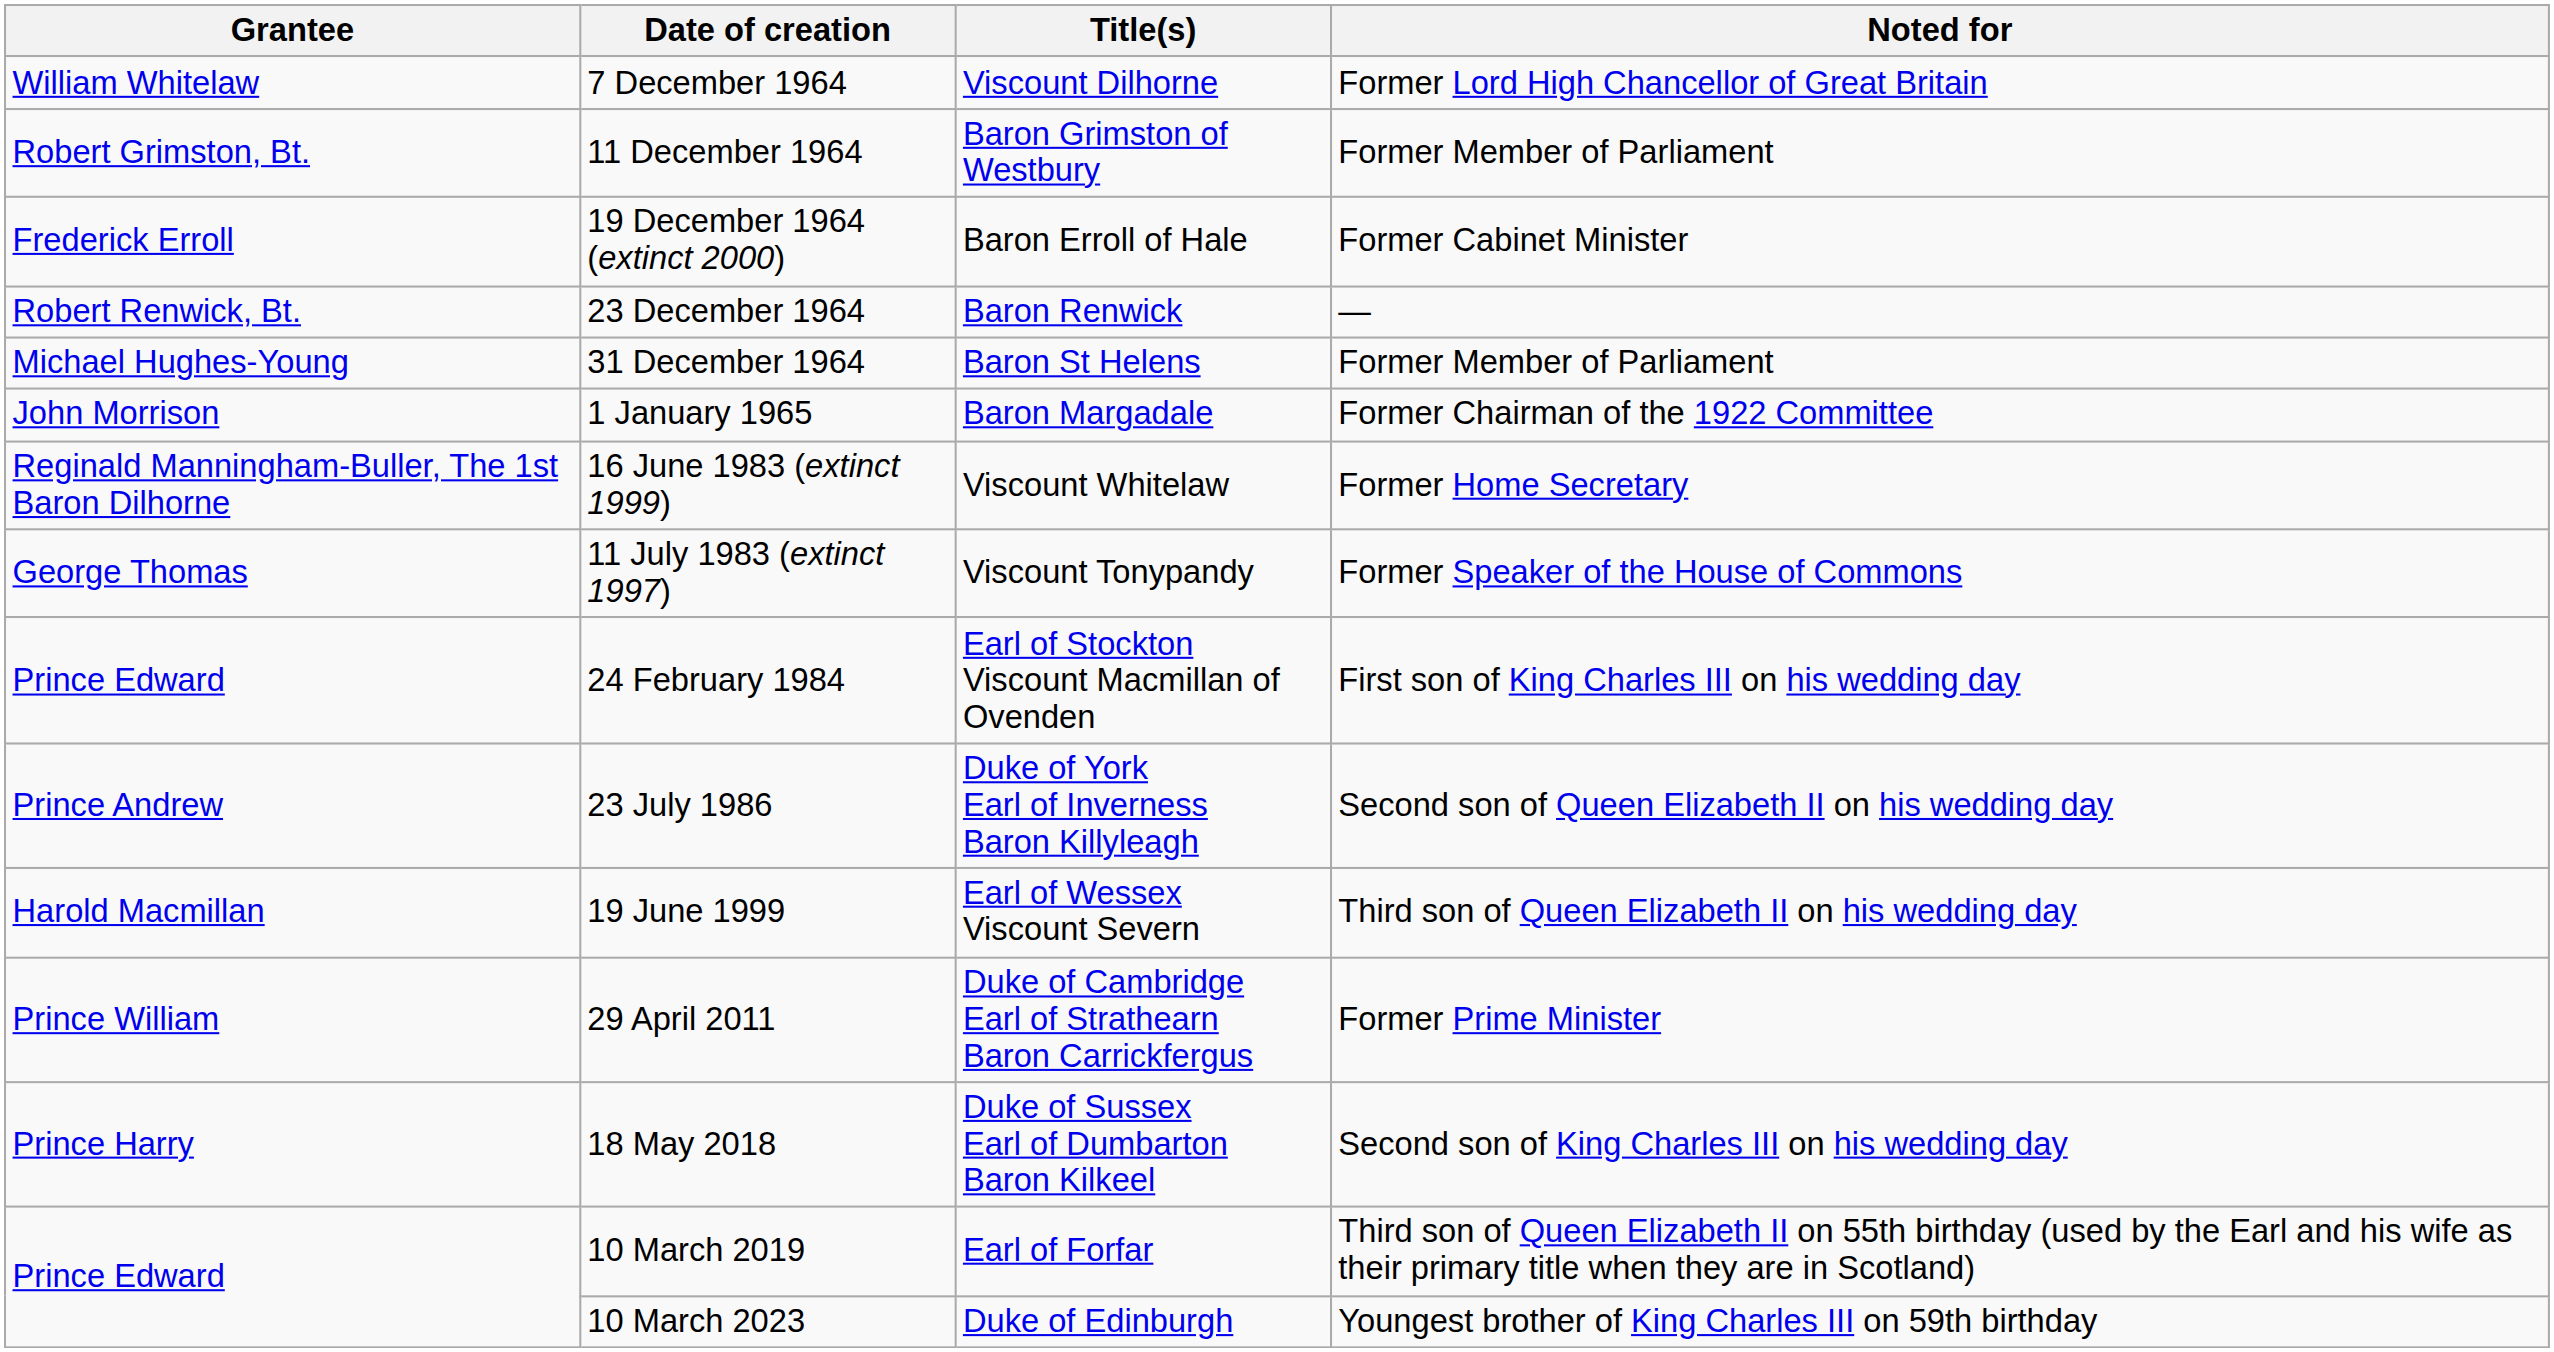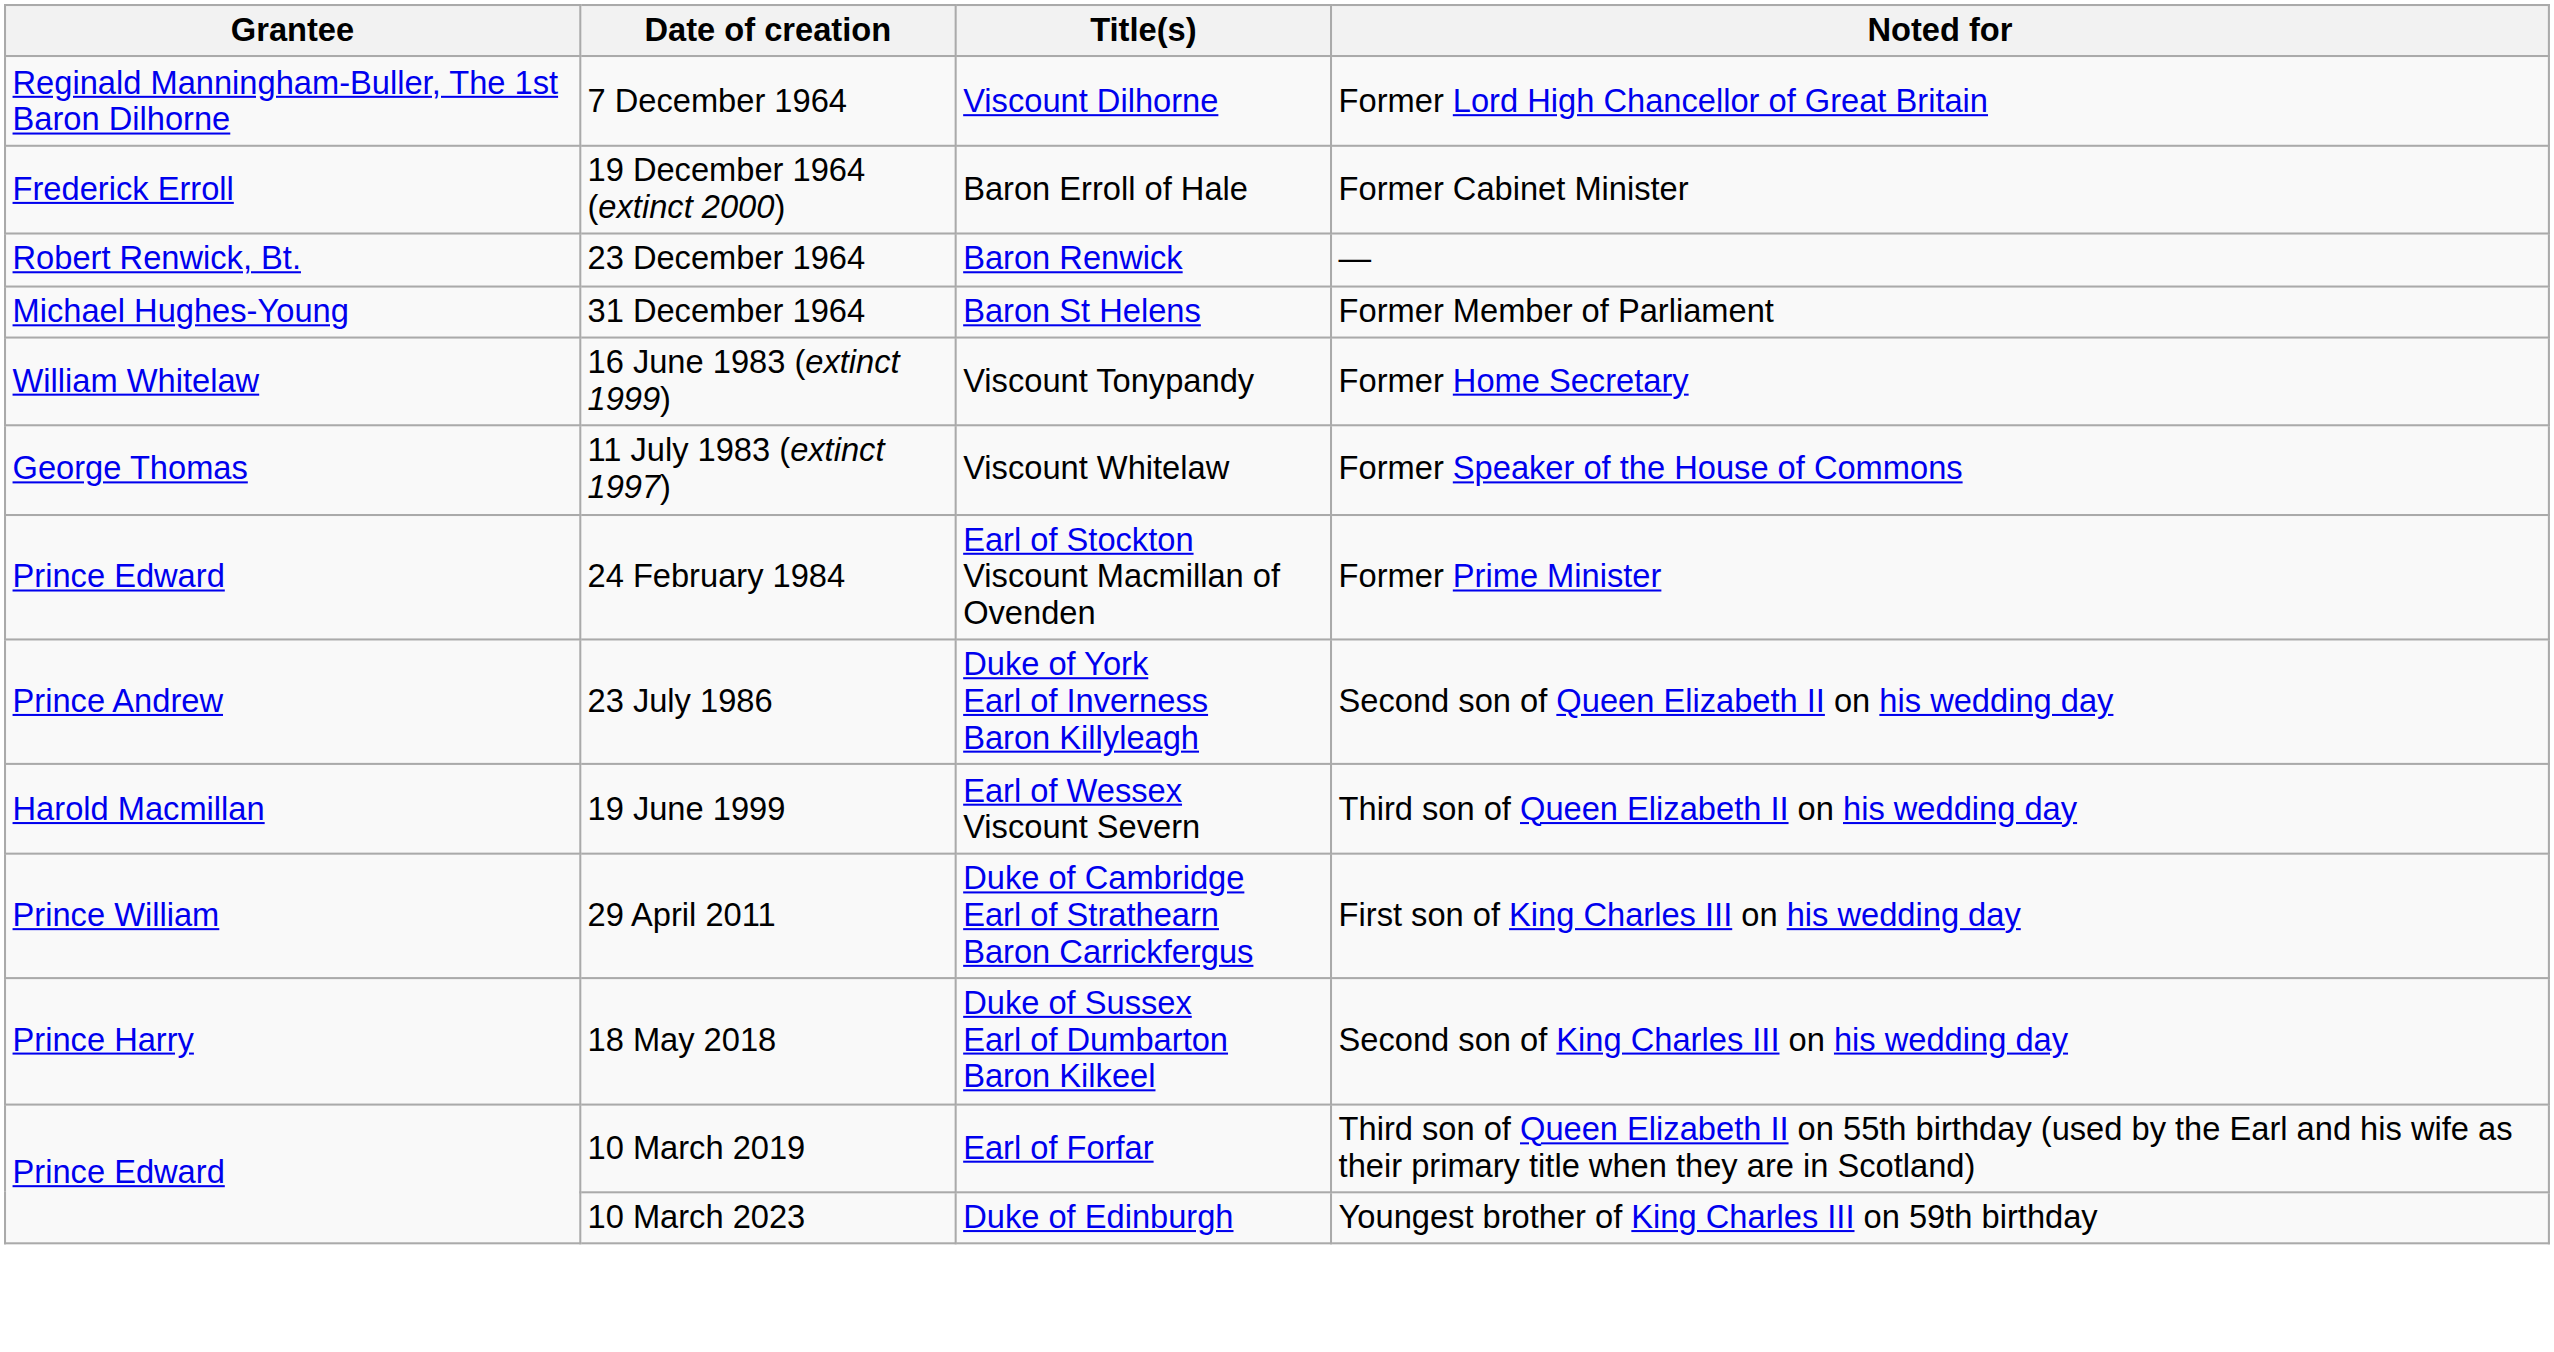 <table class="wikitable">
 <tr>
 <th>Grantee</th>
 <th>Date of creation</th>
 <th>Title(s)</th>
 <th>Noted for</th>
 </tr>
 <tr>
-<td><a href='#'>William Whitelaw</a></td>
+<td><a href='#'>Reginald Manningham-Buller, The 1st Baron Dilhorne</a></td>
 <td>7 December 1964</td>
 <td><a href='#'>Viscount Dilhorne</a></td>
 <td>Former <a href='#'>Lord High Chancellor of Great Britain</a></td>
-</tr>
-<tr>
-<td><a href='#'>Robert Grimston, Bt.</a></td>
-<td>11 December 1964</td>
-<td><a href='#'>Baron Grimston of Westbury</a></td>
-<td>Former Member of Parliament</td>
 </tr>
 <tr>
 <td><a href='#'>Frederick Erroll</a></td>
 <td>19 December 1964 (<em>extinct 2000</em>)</td>
 <td>Baron Erroll of Hale</td>
 <td>Former Cabinet Minister</td>
 </tr>
 <tr>
 <td><a href='#'>Robert Renwick, Bt.</a></td>
 <td>23 December 1964</td>
 <td><a href='#'>Baron Renwick</a></td>
 <td>—</td>
 </tr>
 <tr>
 <td><a href='#'>Michael Hughes-Young</a></td>
 <td>31 December 1964</td>
 <td><a href='#'>Baron St Helens</a></td>
 <td>Former Member of Parliament</td>
 </tr>
 <tr>
-<td><a href='#'>John Morrison</a></td>
-<td>1 January 1965</td>
-<td><a href='#'>Baron Margadale</a></td>
-<td>Former Chairman of the <a href='#'>1922 Committee</a></td>
-</tr>
-<tr>
-<td><a href='#'>Reginald Manningham-Buller, The 1st Baron Dilhorne</a></td>
+<td><a href='#'>William Whitelaw</a></td>
 <td>16 June 1983 (<em>extinct 1999</em>)</td>
-<td>Viscount Whitelaw</td>
+<td>Viscount Tonypandy</td>
 <td>Former <a href='#'>Home Secretary</a></td>
 </tr>
 <tr>
 <td><a href='#'>George Thomas</a></td>
 <td>11 July 1983 (<em>extinct 1997</em>)</td>
-<td>Viscount Tonypandy</td>
+<td>Viscount Whitelaw</td>
 <td>Former <a href='#'>Speaker of the House of Commons</a></td>
 </tr>
 <tr>
 <td><a href='#'>Prince Edward</a></td>
 <td>24 February 1984</td>
 <td><a href='#'>Earl of Stockton</a><br>Viscount Macmillan of Ovenden</td>
-<td>First son of <a href='#'>King Charles III</a> on <a href='#'>his wedding day</a></td>
+<td>Former <a href='#'>Prime Minister</a></td>
 </tr>
 <tr>
 <td><a href='#'>Prince Andrew</a></td>
 <td>23 July 1986</td>
 <td><a href='#'>Duke of York</a><br><a href='#'>Earl of Inverness</a><br><a href='#'>Baron Killyleagh</a></td>
 <td>Second son of <a href='#'>Queen Elizabeth II</a> on <a href='#'>his wedding day</a></td>
 </tr>
 <tr>
 <td><a href='#'>Harold Macmillan</a></td>
 <td>19 June 1999</td>
 <td><a href='#'>Earl of Wessex</a><br>Viscount Severn</td>
 <td>Third son of <a href='#'>Queen Elizabeth II</a> on <a href='#'>his wedding day</a></td>
 </tr>
 <tr>
 <td><a href='#'>Prince William</a></td>
 <td>29 April 2011</td>
 <td><a href='#'>Duke of Cambridge</a><br><a href='#'>Earl of Strathearn</a><br><a href='#'>Baron Carrickfergus</a></td>
-<td>Former <a href='#'>Prime Minister</a></td>
+<td>First son of <a href='#'>King Charles III</a> on <a href='#'>his wedding day</a></td>
 </tr>
 <tr>
 <td><a href='#'>Prince Harry</a></td>
 <td>18 May 2018</td>
 <td><a href='#'>Duke of Sussex</a><br><a href='#'>Earl of Dumbarton</a><br><a href='#'>Baron Kilkeel</a></td>
 <td>Second son of <a href='#'>King Charles III</a> on <a href='#'>his wedding day</a></td>
 </tr>
 <tr>
 <td rowspan="2"><a href='#'>Prince Edward</a></td>
 <td>10 March 2019</td>
 <td><a href='#'>Earl of Forfar</a></td>
 <td>Third son of <a href='#'>Queen Elizabeth II</a> on 55th birthday (used by the Earl and his wife as their primary title when they are in Scotland)</td>
 </tr>
 <tr>
 <td rowspan="2">10 March 2023</td>
 <td><a href='#'>Duke of Edinburgh</a></td>
 <td>Youngest brother of <a href='#'>King Charles III</a> on 59th birthday</td>
 </tr>
 </table>
